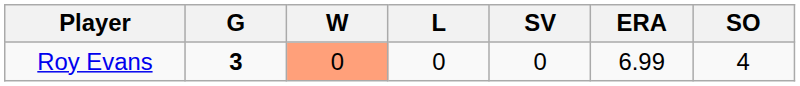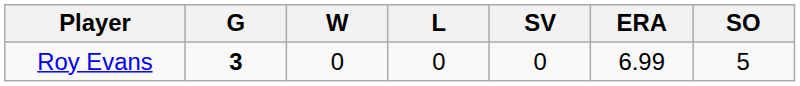 <table class="wikitable sortable">
 <tr>
 <th bgcolor="#DDDDFF" width="16%">Player</th>
 <th bgcolor="#DDDDFF" width="9%">G</th>
 <th bgcolor="#DDDDFF" width="9%">W</th>
 <th bgcolor="#DDDDFF" width="9%">L</th>
 <th bgcolor="#DDDDFF" width="9%">SV</th>
 <th bgcolor="#DDDDFF" width="9%">ERA</th>
 <th bgcolor="#DDDDFF" width="9%">SO</th>
 </tr>
 <tr align="center">
 <td><a href='#'>Roy Evans</a></td>
 <td><strong>3</strong></td>
-<td style="background: lightsalmon;">0</td>
+<td>0</td>
 <td>0</td>
 <td>0</td>
 <td>6.99</td>
-<td>4</td>
+<td>5</td>
 </tr>
 </table>
